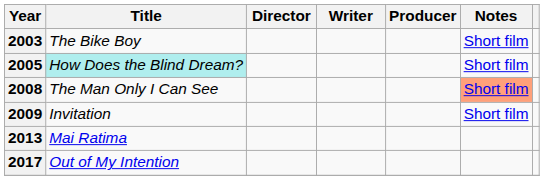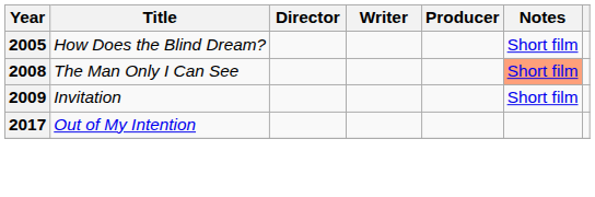 <table class="wikitable plainrowheaders sortable">
 <tr>
 <th scope="col">Year</th>
 <th scope="col">Title</th>
 <th scope="col" width=65>Director</th>
 <th scope="col" width=65>Writer</th>
 <th scope="col" width=65>Producer</th>
 <th scope="col" class="unsortable">Notes</th>
 <th scope="col" class="unsortable"></th>
 </tr>
 <tr>
-<th scope="row">2003</th>
-<td><em>The Bike Boy</em></td>
-<td></td>
-<td></td>
-<td></td>
-<td><a href='#'>Short film</a></td>
-<td></td>
-</tr>
-<tr>
 <th scope="row">2005</th>
-<td style="background: paleturquoise;"><em>How Does the Blind Dream?</em></td>
+<td><em>How Does the Blind Dream?</em></td>
 <td></td>
 <td></td>
 <td></td>
 <td><a href='#'>Short film</a></td>
 <td></td>
 </tr>
 <tr>
 <th scope="row">2008</th>
 <td><em>The Man Only I Can See</em></td>
 <td></td>
 <td></td>
 <td></td>
 <td style="background: lightsalmon;"><a href='#'>Short film</a></td>
 <td></td>
 </tr>
 <tr>
 <th scope="row">2009</th>
 <td><em>Invitation</em></td>
 <td></td>
 <td></td>
 <td></td>
 <td><a href='#'>Short film</a></td>
 <td></td>
 </tr>
 <tr>
-<th scope="row">2013</th>
-<td><em><a href='#'>Mai Ratima</a></em></td>
-<td></td>
-<td></td>
-<td></td>
-<td></td>
-<td></td>
-</tr>
-<tr>
 <th scope="row">2017</th>
 <td><em><a href='#'>Out of My Intention</a></em></td>
 <td></td>
 <td></td>
 <td></td>
 <td></td>
 <td></td>
 </tr>
 <tr>
 </tr>
 </table>
